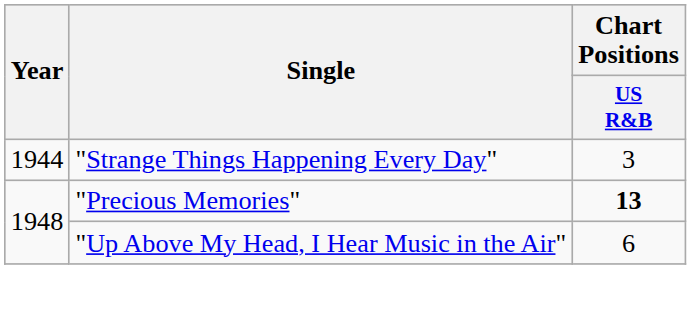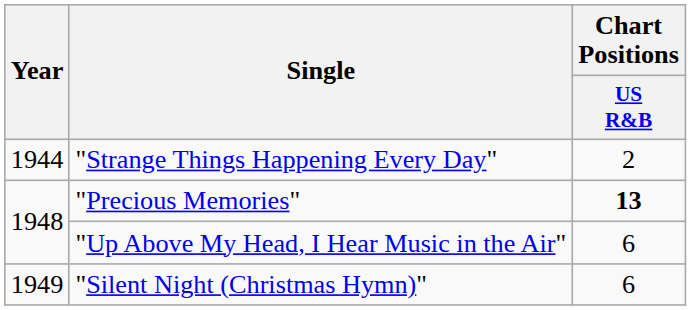 <table class="wikitable" style="text-align:center;">
 <tr>
 <th rowspan="2">Year</th>
 <th rowspan="2">Single</th>
 <th>Chart Positions</th>
 </tr>
 <tr style="font-size:small;">
 <th style="width:40px;"><a href='#'>US<br>R&B</a></th>
 </tr>
 <tr>
 <td>1944</td>
 <td style="text-align:left;">"<a href='#'>Strange Things Happening Every Day</a>"</td>
-<td>3</td>
+<td>2</td>
 </tr>
 <tr>
 <td rowspan="2">1948</td>
 <td style="text-align:left;">"<a href='#'>Precious Memories</a>"</td>
 <td><strong>13</strong></td>
 </tr>
 <tr>
 <td style="text-align:left;">"<a href='#'>Up Above My Head, I Hear Music in the Air</a>"</td>
 <td>6</td>
 </tr>
+<tr>
+<td>1949</td>
+<td style="text-align:left;">"<a href='#'>Silent Night (Christmas Hymn)</a>"</td>
+<td>6</td>
+</tr>
 </table>
